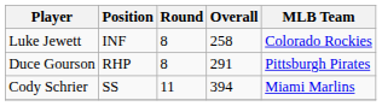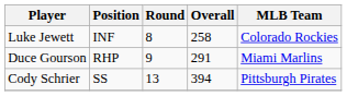 <table class="wikitable">
 <tr>
 <th>Player</th>
 <th>Position</th>
 <th>Round</th>
 <th>Overall</th>
 <th>MLB Team</th>
 </tr>
 <tr>
 <td>Luke Jewett</td>
 <td>INF</td>
 <td>8</td>
 <td>258</td>
 <td><a href='#'>Colorado Rockies</a></td>
 </tr>
 <tr>
 <td>Duce Gourson</td>
 <td>RHP</td>
-<td>8</td>
+<td>9</td>
 <td>291</td>
-<td><a href='#'>Pittsburgh Pirates</a></td>
+<td><a href='#'>Miami Marlins</a></td>
 </tr>
 <tr>
 <td>Cody Schrier</td>
 <td>SS</td>
-<td>11</td>
+<td>13</td>
 <td>394</td>
-<td><a href='#'>Miami Marlins</a></td>
+<td><a href='#'>Pittsburgh Pirates</a></td>
 </tr>
 <tr>
 </tr>
 </table>
